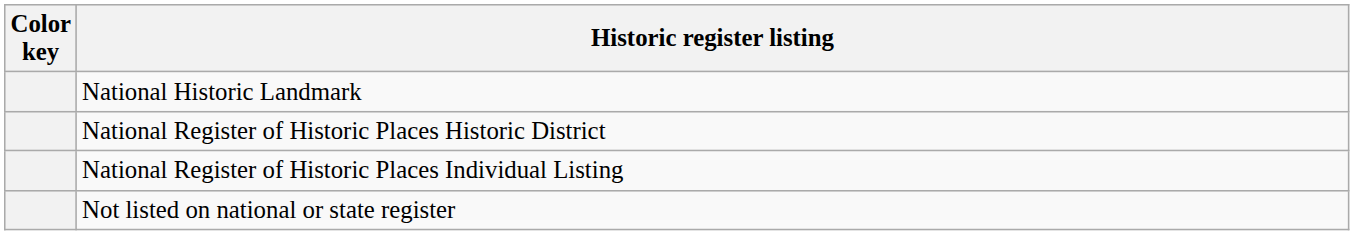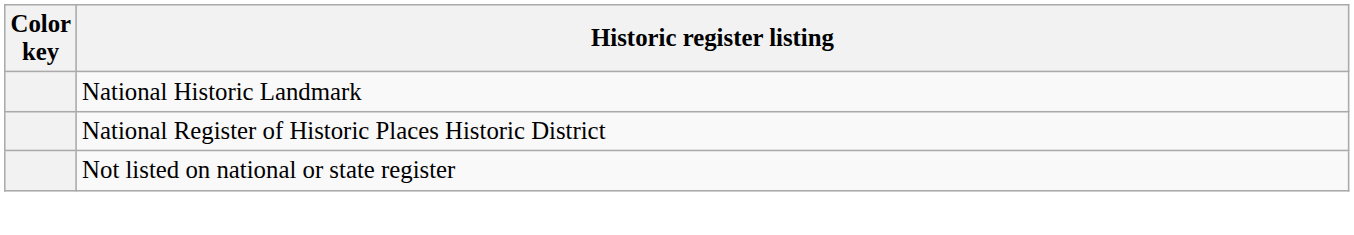 <table class="wikitable">
 <tr>
 <th style="width:5%;"><strong>Color key</strong></th>
 <th style="width:95%;"><strong>Historic register listing</strong></th>
 </tr>
 <tr>
 <th></th>
 <td>National Historic Landmark</td>
 </tr>
 <tr>
 <th></th>
 <td>National Register of Historic Places Historic District</td>
 </tr>
 <tr>
 <th></th>
-<td>National Register of Historic Places Individual Listing</td>
-</tr>
-<tr>
-<th></th>
 <td>Not listed on national or state register</td>
 </tr>
 </table>
